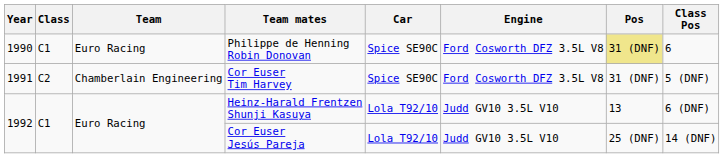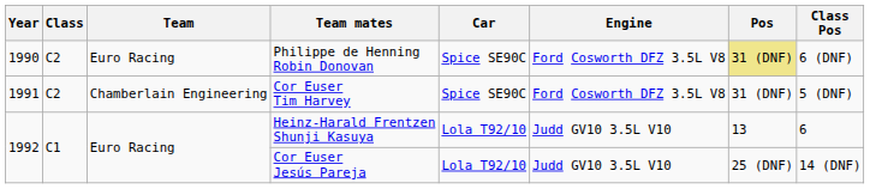 <table class="wikitable">
 <tr>
 <th>Year</th>
 <th>Class</th>
 <th>Team</th>
 <th>Team mates</th>
 <th>Car</th>
 <th>Engine</th>
 <th>Pos</th>
 <th>Class<br>Pos</th>
 </tr>
 <tr>
 <td>1990</td>
-<td>C1</td>
+<td>C2</td>
 <td> Euro Racing</td>
 <td> Philippe de Henning<br> <a href='#'>Robin Donovan</a></td>
 <td><a href='#'>Spice</a> SE90C</td>
 <td><a href='#'>Ford</a> <a href='#'>Cosworth DFZ</a> 3.5L V8</td>
 <td style="background: khaki;">31 (DNF)</td>
-<td>6</td>
+<td>6 (DNF)</td>
 </tr>
 <tr>
 <td>1991</td>
 <td>C2</td>
 <td> Chamberlain Engineering</td>
 <td> <a href='#'>Cor Euser</a><br> <a href='#'>Tim Harvey</a></td>
 <td><a href='#'>Spice</a> SE90C</td>
 <td><a href='#'>Ford</a> <a href='#'>Cosworth DFZ</a> 3.5L V8</td>
 <td>31 (DNF)</td>
 <td>5 (DNF)</td>
 </tr>
 <tr>
 <td rowspan="2">1992</td>
 <td rowspan="2">C1</td>
 <td rowspan="2"> Euro Racing</td>
 <td> <a href='#'>Heinz-Harald Frentzen</a><br><a href='#'>Shunji Kasuya</a></td>
 <td><a href='#'>Lola T92/10</a></td>
 <td><a href='#'>Judd</a> GV10 3.5L V10</td>
 <td>13</td>
-<td>6 (DNF)</td>
+<td>6</td>
 </tr>
 <tr>
 <td> <a href='#'>Cor Euser</a><br> <a href='#'>Jesús Pareja</a></td>
 <td><a href='#'>Lola T92/10</a></td>
 <td><a href='#'>Judd</a> GV10 3.5L V10</td>
 <td>25 (DNF)</td>
 <td>14 (DNF)</td>
 </tr>
 </table>
